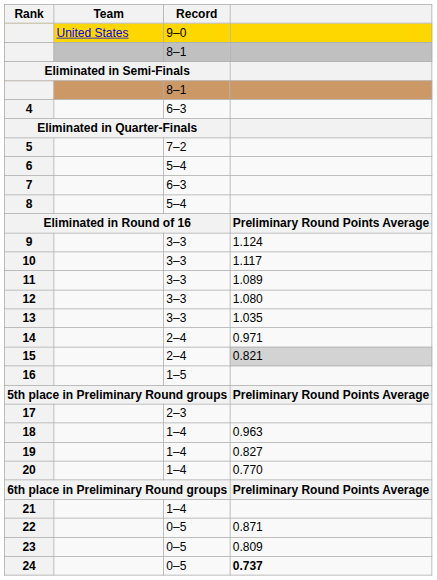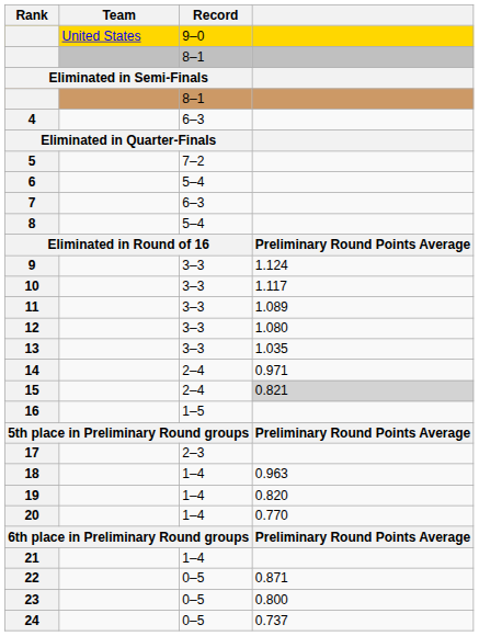 <table class="wikitable">
 <tr>
 <th>Rank</th>
 <th>Team</th>
 <th>Record</th>
 <th></th>
 </tr>
 <tr style="background:gold;">
 <th></th>
 <td> <a href='#'>United States</a></td>
 <td>9–0</td>
 <td></td>
 </tr>
 <tr style="background:silver;">
 <th></th>
 <td></td>
 <td>8–1</td>
 <td></td>
 </tr>
 <tr>
 <th colspan="3">Eliminated in Semi-Finals</th>
 <th></th>
 </tr>
 <tr style="background:#c96;">
 <th></th>
 <td></td>
 <td>8–1</td>
 <td></td>
 </tr>
 <tr>
 <th>4</th>
 <td></td>
 <td>6–3</td>
 <td></td>
 </tr>
 <tr>
 <th colspan="3">Eliminated in Quarter-Finals</th>
 <th></th>
 </tr>
 <tr>
 <th>5</th>
 <td></td>
 <td>7–2</td>
 <td></td>
 </tr>
 <tr>
 <th>6</th>
 <td></td>
 <td>5–4</td>
 <td></td>
 </tr>
 <tr>
 <th>7</th>
 <td></td>
 <td>6–3</td>
 <td></td>
 </tr>
 <tr>
 <th>8</th>
 <td></td>
 <td>5–4</td>
 <td></td>
 </tr>
 <tr>
 <th colspan="3">Eliminated in Round of 16</th>
 <th>Preliminary Round Points Average</th>
 </tr>
 <tr>
 <th>9</th>
 <td></td>
 <td>3–3</td>
 <td>1.124</td>
 </tr>
 <tr>
 <th>10</th>
 <td></td>
 <td>3–3</td>
 <td>1.117</td>
 </tr>
 <tr>
 <th>11</th>
 <td></td>
 <td>3–3</td>
 <td>1.089</td>
 </tr>
 <tr>
 <th>12</th>
 <td></td>
 <td>3–3</td>
 <td>1.080</td>
 </tr>
 <tr>
 <th>13</th>
 <td></td>
 <td>3–3</td>
 <td>1.035</td>
 </tr>
 <tr>
 <th>14</th>
 <td></td>
 <td>2–4</td>
 <td>0.971</td>
 </tr>
 <tr>
 <th>15</th>
 <td></td>
 <td>2–4</td>
 <td style="background: lightgrey;">0.821</td>
 </tr>
 <tr>
 <th>16</th>
 <td></td>
 <td>1–5</td>
 <td></td>
 </tr>
 <tr>
 <th colspan="3">5th place in Preliminary Round groups</th>
 <th>Preliminary Round Points Average</th>
 </tr>
 <tr>
 <th>17</th>
 <td></td>
 <td>2–3</td>
 <td></td>
 </tr>
 <tr>
 <th>18</th>
 <td></td>
 <td>1–4</td>
 <td>0.963</td>
 </tr>
 <tr>
 <th>19</th>
 <td></td>
 <td>1–4</td>
-<td>0.827</td>
+<td>0.820</td>
 </tr>
 <tr>
 <th>20</th>
 <td></td>
 <td>1–4</td>
 <td>0.770</td>
 </tr>
 <tr>
 <th colspan="3">6th place in Preliminary Round groups</th>
 <th>Preliminary Round Points Average</th>
 </tr>
 <tr>
 <th>21</th>
 <td></td>
 <td>1–4</td>
 <td></td>
 </tr>
 <tr>
 <th>22</th>
 <td></td>
 <td>0–5</td>
 <td>0.871</td>
 </tr>
 <tr>
 <th>23</th>
 <td></td>
 <td>0–5</td>
-<td>0.809</td>
+<td>0.800</td>
 </tr>
 <tr>
 <th>24</th>
 <td></td>
 <td>0–5</td>
-<td><strong>0.737</strong></td>
+<td>0.737</td>
 </tr>
 </table>
